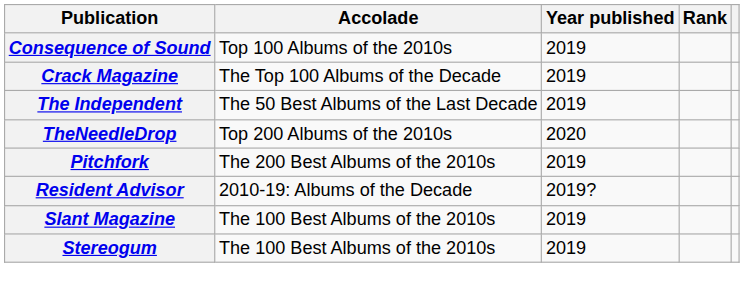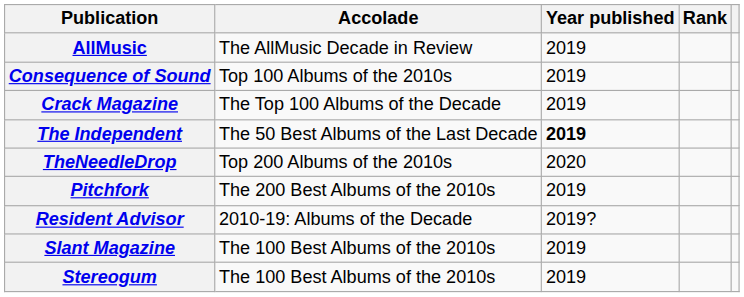 <table class="wikitable sortable plainrowheaders">
 <tr>
 <th scope="col">Publication</th>
 <th scope="col">Accolade</th>
 <th scope="col">Year published</th>
 <th scope="col">Rank</th>
 <th scope="col" class="unsortable"></th>
+</tr>
+<tr>
+<th scope="row"><a href='#'>AllMusic</a></th>
+<td>The AllMusic Decade in Review</td>
+<td>2019</td>
+<td></td>
+<td></td>
 </tr>
 <tr>
 <th scope="row"><em><a href='#'>Consequence of Sound</a></em></th>
 <td>Top 100 Albums of the 2010s</td>
 <td>2019</td>
 <td></td>
 <td></td>
 </tr>
 <tr>
 <th scope="row"><em><a href='#'>Crack Magazine</a></em></th>
 <td>The Top 100 Albums of the Decade</td>
 <td>2019</td>
 <td></td>
 <td></td>
 </tr>
 <tr>
 <th scope="row"><em><a href='#'>The Independent</a></em></th>
 <td>The 50 Best Albums of the Last Decade</td>
-<td>2019</td>
+<td><strong>2019</strong></td>
 <td></td>
 <td></td>
 </tr>
 <tr>
 <th scope="row"><em><a href='#'>TheNeedleDrop</a></em></th>
 <td>Top 200 Albums of the 2010s</td>
 <td>2020</td>
 <td></td>
 </tr>
 <tr>
 <th scope="row"><em><a href='#'>Pitchfork</a></em></th>
 <td>The 200 Best Albums of the 2010s</td>
 <td>2019</td>
 <td></td>
 <td></td>
 </tr>
 <tr>
 <th scope="row"><em><a href='#'>Resident Advisor</a></em></th>
 <td>2010-19: Albums of the Decade</td>
 <td>2019?</td>
 <td></td>
 <td></td>
 </tr>
 <tr>
 <th scope="row"><em><a href='#'>Slant Magazine</a></em></th>
 <td>The 100 Best Albums of the 2010s</td>
 <td>2019</td>
 <td></td>
 <td></td>
 </tr>
 <tr>
 <th scope="row"><em><a href='#'>Stereogum</a></em></th>
 <td>The 100 Best Albums of the 2010s</td>
 <td>2019</td>
 <td></td>
 <td></td>
 </tr>
 </table>
